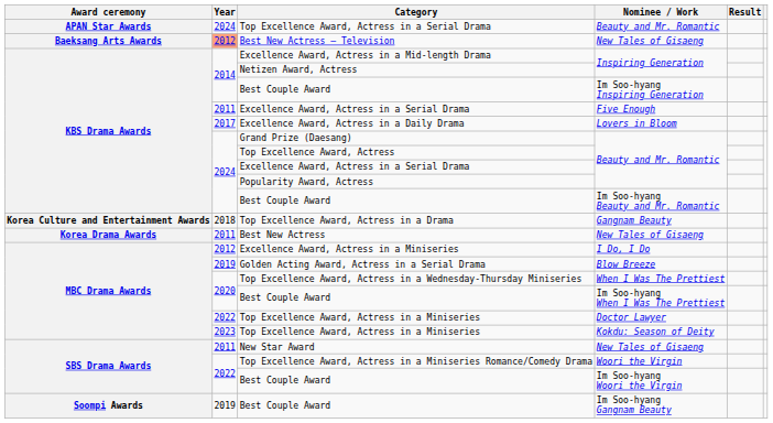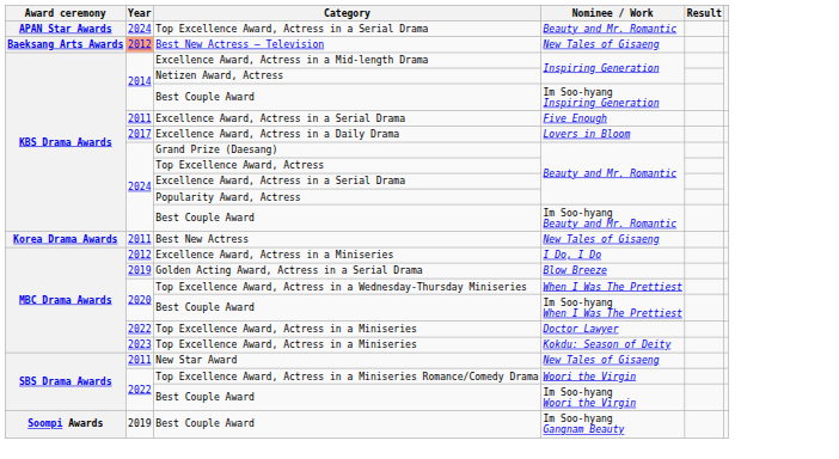 <table class="wikitable plainrowheaders sortable">
 <tr>
 <th scope="col">Award ceremony</th>
 <th scope="col">Year</th>
 <th scope="col">Category</th>
 <th scope="col">Nominee / Work</th>
 <th scope="col">Result</th>
 <th scope="col" class="unsortable"></th>
 </tr>
 <tr>
 <th scope="row"><a href='#'>APAN Star Awards</a></th>
 <td style="text-align:center"><a href='#'>2024</a></td>
 <td>Top Excellence Award, Actress in a Serial Drama</td>
 <td><em><a href='#'>Beauty and Mr. Romantic</a></em></td>
 <td></td>
 <td style="text-align:center"></td>
 </tr>
 <tr>
 <th scope="row"><a href='#'>Baeksang Arts Awards</a></th>
 <td style="background: lightsalmon; text-align:center"><a href='#'>2012</a></td>
 <td><a href='#'>Best New Actress – Television</a></td>
 <td><em><a href='#'>New Tales of Gisaeng</a></em></td>
 <td></td>
 <td style="text-align:center"></td>
 </tr>
 <tr>
 <th scope="row"  rowspan="10"><a href='#'>KBS Drama Awards</a></th>
 <td rowspan="3" style="text-align:center"><a href='#'>2014</a></td>
 <td>Excellence Award, Actress in a Mid-length Drama</td>
 <td rowspan="2"><em><a href='#'>Inspiring Generation</a></em></td>
 <td></td>
 <td rowspan="3" style="text-align:center"></td>
 </tr>
 <tr>
 <td>Netizen Award, Actress</td>
 <td></td>
 </tr>
 <tr>
 <td>Best Couple Award</td>
 <td>Im Soo-hyang <br><em><a href='#'>Inspiring Generation</a></em></td>
 <td></td>
 </tr>
 <tr>
 <td style="text-align:center"><a href='#'>2011</a></td>
 <td>Excellence Award, Actress in a Serial Drama</td>
 <td><em><a href='#'>Five Enough</a></em></td>
 <td></td>
 <td style="text-align:center"></td>
 </tr>
 <tr>
 <td style="text-align:center"><a href='#'>2017</a></td>
 <td>Excellence Award, Actress in a Daily Drama</td>
 <td><em><a href='#'>Lovers in Bloom</a></em></td>
 <td></td>
 <td style="text-align:center"></td>
 </tr>
 <tr>
 <td style="text-align:center" rowspan="5"><a href='#'>2024</a></td>
 <td>Grand Prize (Daesang)</td>
 <td rowspan="4"><em><a href='#'>Beauty and Mr. Romantic</a></em></td>
 <td></td>
 <td style="text-align:center" rowspan="4"></td>
 </tr>
 <tr>
 <td>Top Excellence Award, Actress</td>
 <td></td>
 </tr>
 <tr>
 <td>Excellence Award, Actress in a Serial Drama</td>
 <td></td>
 </tr>
 <tr>
 <td>Popularity Award, Actress</td>
 <td></td>
 </tr>
 <tr>
 <td>Best Couple Award</td>
 <td>Im Soo-hyang <br><em><a href='#'>Beauty and Mr. Romantic</a></em></td>
-<td></td>
-<td style="text-align:center"></td>
-</tr>
-<tr>
-<th scope="row">Korea Culture and Entertainment Awards</th>
-<td style="text-align:center">2018</td>
-<td>Top Excellence Award, Actress in a Drama</td>
-<td><em><a href='#'>Gangnam Beauty</a></em></td>
 <td></td>
 <td style="text-align:center"></td>
 </tr>
 <tr>
 <th scope="row"><a href='#'>Korea Drama Awards</a></th>
 <td style="text-align:center"><a href='#'>2011</a></td>
 <td>Best New Actress</td>
 <td><em><a href='#'>New Tales of Gisaeng</a></em></td>
 <td></td>
 <td style="text-align:center"></td>
 </tr>
 <tr>
 <th scope="row"  rowspan="6"><a href='#'>MBC Drama Awards</a></th>
 <td style="text-align:center"><a href='#'>2012</a></td>
 <td>Excellence Award, Actress in a Miniseries</td>
 <td><em><a href='#'>I Do, I Do</a></em></td>
 <td></td>
 <td style="text-align:center"></td>
 </tr>
 <tr>
 <td style="text-align:center"><a href='#'>2019</a></td>
 <td>Golden Acting Award, Actress in a Serial Drama</td>
 <td><em><a href='#'>Blow Breeze</a></em></td>
 <td></td>
 <td style="text-align:center"></td>
 </tr>
 <tr>
 <td rowspan="2" style="text-align:center"><a href='#'>2020</a></td>
 <td>Top Excellence Award, Actress in a Wednesday-Thursday Miniseries</td>
 <td><em><a href='#'>When I Was The Prettiest</a></em></td>
 <td></td>
 <td style="text-align:center"></td>
 </tr>
 <tr>
 <td>Best Couple Award</td>
 <td>Im Soo-hyang <br><em><a href='#'>When I Was The Prettiest</a></em></td>
 <td></td>
 <td style="text-align:center"></td>
 </tr>
 <tr>
 <td style="text-align:center"><a href='#'>2022</a></td>
 <td>Top Excellence Award, Actress in a Miniseries</td>
 <td><em><a href='#'>Doctor Lawyer</a></em></td>
 <td></td>
 <td style="text-align:center"></td>
 </tr>
 <tr>
 <td style="text-align:center"><a href='#'>2023</a></td>
 <td>Top Excellence Award, Actress in a Miniseries</td>
 <td><em><a href='#'>Kokdu: Season of Deity</a></em></td>
 <td></td>
 <td style="text-align:center"></td>
 </tr>
 <tr>
 <th scope="row"  rowspan="3"><a href='#'>SBS Drama Awards</a></th>
 <td style="text-align:center"><a href='#'>2011</a></td>
 <td>New Star Award</td>
 <td><em><a href='#'>New Tales of Gisaeng</a></em></td>
 <td></td>
 <td style="text-align:center"></td>
 </tr>
 <tr>
 <td rowspan="2" style="text-align:center"><a href='#'>2022</a></td>
 <td>Top Excellence Award, Actress in a Miniseries Romance/Comedy Drama</td>
 <td><em><a href='#'>Woori the Virgin</a></em></td>
 <td></td>
 <td style="text-align:center"></td>
 </tr>
 <tr>
 <td>Best Couple Award</td>
 <td>Im Soo-hyang <br><em><a href='#'>Woori the Virgin</a></em></td>
 <td></td>
 <td style="text-align:center"></td>
 </tr>
 <tr>
 <th scope="row"><a href='#'>Soompi</a> Awards</th>
 <td style="text-align:center">2019</td>
 <td>Best Couple Award</td>
 <td>Im Soo-hyang <br><em><a href='#'>Gangnam Beauty</a></em></td>
 <td></td>
 <td style="text-align:center"></td>
 </tr>
 </table>
